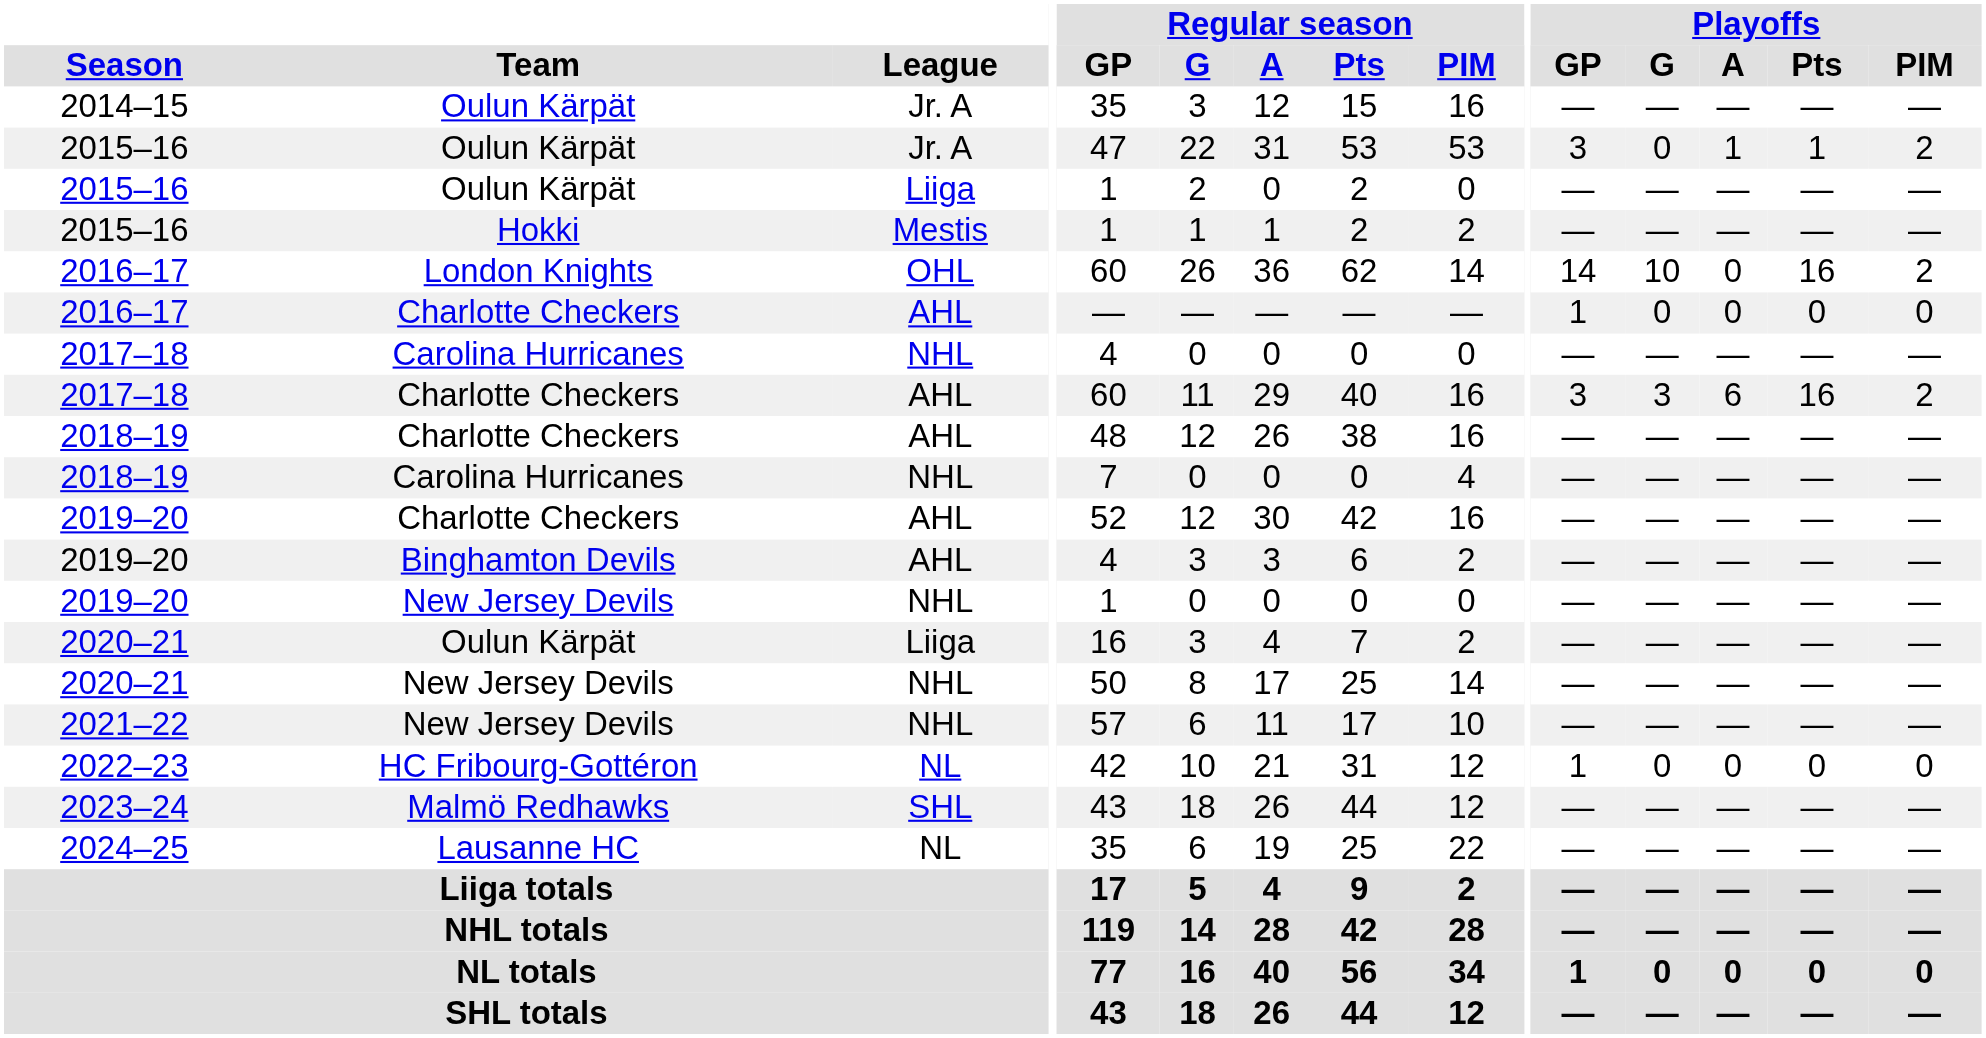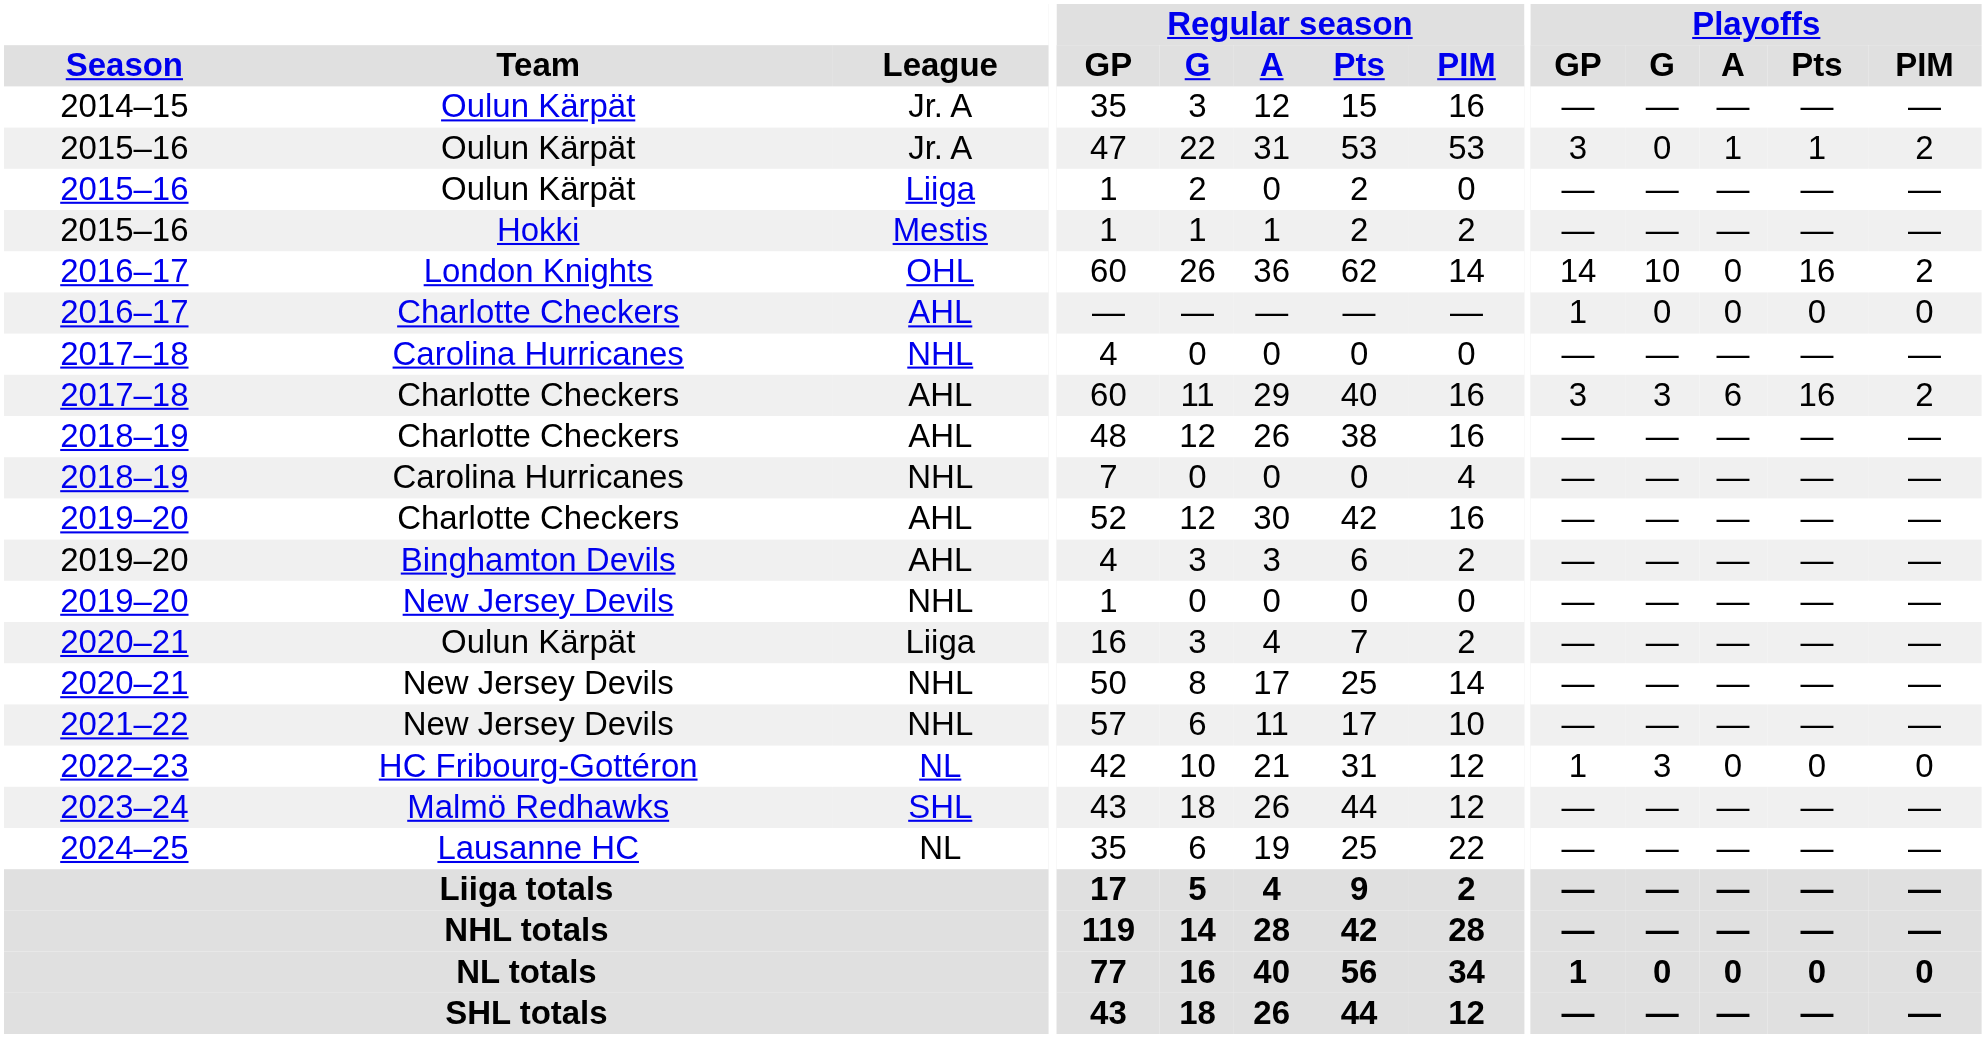 <table border="0" cellpadding="1" cellspacing="0" style="text-align:center; width:60em">
 <tr bgcolor="#e0e0e0">
 <th colspan="3" bgcolor="#ffffff"></th>
 <th rowspan="99" bgcolor="#ffffff"></th>
 <th colspan="5"><a href='#'>Regular season</a></th>
 <th rowspan="99" bgcolor="#ffffff"></th>
 <th colspan="5"><a href='#'>Playoffs</a></th>
 </tr>
 <tr bgcolor="#e0e0e0">
 <th><a href='#'>Season</a></th>
 <th>Team</th>
 <th>League</th>
 <th>GP</th>
 <th><a href='#'>G</a></th>
 <th><a href='#'>A</a></th>
 <th><a href='#'>Pts</a></th>
 <th><a href='#'>PIM</a></th>
 <th>GP</th>
 <th>G</th>
 <th>A</th>
 <th>Pts</th>
 <th>PIM</th>
 </tr>
 <tr>
 <td>2014–15</td>
 <td><a href='#'>Oulun Kärpät</a></td>
 <td>Jr. A</td>
 <td>35</td>
 <td>3</td>
 <td>12</td>
 <td>15</td>
 <td>16</td>
 <td>—</td>
 <td>—</td>
 <td>—</td>
 <td>—</td>
 <td>—</td>
 </tr>
 <tr bgcolor="#f0f0f0">
 <td>2015–16</td>
 <td>Oulun Kärpät</td>
 <td>Jr. A</td>
 <td>47</td>
 <td>22</td>
 <td>31</td>
 <td>53</td>
 <td>53</td>
 <td>3</td>
 <td>0</td>
 <td>1</td>
 <td>1</td>
 <td>2</td>
 </tr>
 <tr>
 <td><a href='#'>2015–16</a></td>
 <td>Oulun Kärpät</td>
 <td><a href='#'>Liiga</a></td>
 <td>1</td>
 <td>2</td>
 <td>0</td>
 <td>2</td>
 <td>0</td>
 <td>—</td>
 <td>—</td>
 <td>—</td>
 <td>—</td>
 <td>—</td>
 </tr>
 <tr bgcolor="#f0f0f0">
 <td 2015–16 Mestis season>2015–16</td>
 <td><a href='#'>Hokki</a></td>
 <td><a href='#'>Mestis</a></td>
 <td>1</td>
 <td>1</td>
 <td>1</td>
 <td>2</td>
 <td>2</td>
 <td>—</td>
 <td>—</td>
 <td>—</td>
 <td>—</td>
 <td>—</td>
 </tr>
 <tr>
 <td><a href='#'>2016–17</a></td>
 <td><a href='#'>London Knights</a></td>
 <td><a href='#'>OHL</a></td>
 <td>60</td>
 <td>26</td>
 <td>36</td>
 <td>62</td>
 <td>14</td>
 <td>14</td>
 <td>10</td>
 <td>0</td>
 <td>16</td>
 <td>2</td>
 </tr>
 <tr bgcolor="#f0f0f0">
 <td><a href='#'>2016–17</a></td>
 <td><a href='#'>Charlotte Checkers</a></td>
 <td><a href='#'>AHL</a></td>
 <td>—</td>
 <td>—</td>
 <td>—</td>
 <td>—</td>
 <td>—</td>
 <td>1</td>
 <td>0</td>
 <td>0</td>
 <td>0</td>
 <td>0</td>
 </tr>
 <tr>
 <td><a href='#'>2017–18</a></td>
 <td><a href='#'>Carolina Hurricanes</a></td>
 <td><a href='#'>NHL</a></td>
 <td>4</td>
 <td>0</td>
 <td>0</td>
 <td>0</td>
 <td>0</td>
 <td>—</td>
 <td>—</td>
 <td>—</td>
 <td>—</td>
 <td>—</td>
 </tr>
 <tr bgcolor="#f0f0f0">
 <td><a href='#'>2017–18</a></td>
 <td>Charlotte Checkers</td>
 <td>AHL</td>
 <td>60</td>
 <td>11</td>
 <td>29</td>
 <td>40</td>
 <td>16</td>
 <td>3</td>
 <td>3</td>
 <td>6</td>
 <td>16</td>
 <td>2</td>
 </tr>
 <tr>
 <td><a href='#'>2018–19</a></td>
 <td>Charlotte Checkers</td>
 <td>AHL</td>
 <td>48</td>
 <td>12</td>
 <td>26</td>
 <td>38</td>
 <td>16</td>
 <td>—</td>
 <td>—</td>
 <td>—</td>
 <td>—</td>
 <td>—</td>
 </tr>
 <tr bgcolor="#f0f0f0">
 <td><a href='#'>2018–19</a></td>
 <td>Carolina Hurricanes</td>
 <td>NHL</td>
 <td>7</td>
 <td>0</td>
 <td>0</td>
 <td>0</td>
 <td>4</td>
 <td>—</td>
 <td>—</td>
 <td>—</td>
 <td>—</td>
 <td>—</td>
 </tr>
 <tr>
 <td><a href='#'>2019–20</a></td>
 <td>Charlotte Checkers</td>
 <td>AHL</td>
 <td>52</td>
 <td>12</td>
 <td>30</td>
 <td>42</td>
 <td>16</td>
 <td>—</td>
 <td>—</td>
 <td>—</td>
 <td>—</td>
 <td>—</td>
 </tr>
 <tr bgcolor="#f0f0f0">
 <td>2019–20</td>
 <td><a href='#'>Binghamton Devils</a></td>
 <td>AHL</td>
 <td>4</td>
 <td>3</td>
 <td>3</td>
 <td>6</td>
 <td>2</td>
 <td>—</td>
 <td>—</td>
 <td>—</td>
 <td>—</td>
 <td>—</td>
 </tr>
 <tr>
 <td><a href='#'>2019–20</a></td>
 <td><a href='#'>New Jersey Devils</a></td>
 <td>NHL</td>
 <td>1</td>
 <td>0</td>
 <td>0</td>
 <td>0</td>
 <td>0</td>
 <td>—</td>
 <td>—</td>
 <td>—</td>
 <td>—</td>
 <td>—</td>
 </tr>
 <tr bgcolor="#f0f0f0">
 <td><a href='#'>2020–21</a></td>
 <td>Oulun Kärpät</td>
 <td>Liiga</td>
 <td>16</td>
 <td>3</td>
 <td>4</td>
 <td>7</td>
 <td>2</td>
 <td>—</td>
 <td>—</td>
 <td>—</td>
 <td>—</td>
 <td>—</td>
 </tr>
 <tr>
 <td><a href='#'>2020–21</a></td>
 <td>New Jersey Devils</td>
 <td>NHL</td>
 <td>50</td>
 <td>8</td>
 <td>17</td>
 <td>25</td>
 <td>14</td>
 <td>—</td>
 <td>—</td>
 <td>—</td>
 <td>—</td>
 <td>—</td>
 </tr>
 <tr bgcolor="#f0f0f0">
 <td><a href='#'>2021–22</a></td>
 <td>New Jersey Devils</td>
 <td>NHL</td>
 <td>57</td>
 <td>6</td>
 <td>11</td>
 <td>17</td>
 <td>10</td>
 <td>—</td>
 <td>—</td>
 <td>—</td>
 <td>—</td>
 <td>—</td>
 </tr>
 <tr>
 <td><a href='#'>2022–23</a></td>
 <td><a href='#'>HC Fribourg-Gottéron</a></td>
 <td><a href='#'>NL</a></td>
 <td>42</td>
 <td>10</td>
 <td>21</td>
 <td>31</td>
 <td>12</td>
 <td>1</td>
-<td>0</td>
+<td>3</td>
 <td>0</td>
 <td>0</td>
 <td>0</td>
 </tr>
 <tr bgcolor="#f0f0f0">
 <td><a href='#'>2023–24</a></td>
 <td><a href='#'>Malmö Redhawks</a></td>
 <td><a href='#'>SHL</a></td>
 <td>43</td>
 <td>18</td>
 <td>26</td>
 <td>44</td>
 <td>12</td>
 <td>—</td>
 <td>—</td>
 <td>—</td>
 <td>—</td>
 <td>—</td>
 </tr>
 <tr>
 <td><a href='#'>2024–25</a></td>
 <td><a href='#'>Lausanne HC</a></td>
 <td>NL</td>
 <td>35</td>
 <td>6</td>
 <td>19</td>
 <td>25</td>
 <td>22</td>
 <td>—</td>
 <td>—</td>
 <td>—</td>
 <td>—</td>
 <td>—</td>
 </tr>
 <tr bgcolor="#e0e0e0">
 <th colspan="3">Liiga totals</th>
 <th>17</th>
 <th>5</th>
 <th>4</th>
 <th>9</th>
 <th>2</th>
 <th>—</th>
 <th>—</th>
 <th>—</th>
 <th>—</th>
 <th>—</th>
 </tr>
 <tr bgcolor="#e0e0e0">
 <th colspan="3">NHL totals</th>
 <th>119</th>
 <th>14</th>
 <th>28</th>
 <th>42</th>
 <th>28</th>
 <th>—</th>
 <th>—</th>
 <th>—</th>
 <th>—</th>
 <th>—</th>
 </tr>
 <tr bgcolor="#e0e0e0">
 <th colspan="3">NL totals</th>
 <th>77</th>
 <th>16</th>
 <th>40</th>
 <th>56</th>
 <th>34</th>
 <th>1</th>
 <th>0</th>
 <th>0</th>
 <th>0</th>
 <th>0</th>
 </tr>
 <tr bgcolor="#e0e0e0">
 <th colspan="3">SHL totals</th>
 <th>43</th>
 <th>18</th>
 <th>26</th>
 <th>44</th>
 <th>12</th>
 <th>—</th>
 <th>—</th>
 <th>—</th>
 <th>—</th>
 <th>—</th>
 </tr>
 </table>
